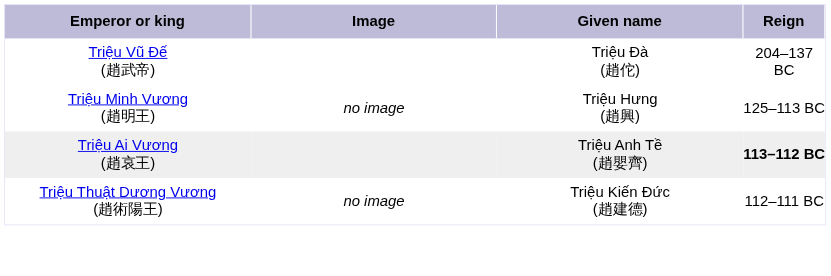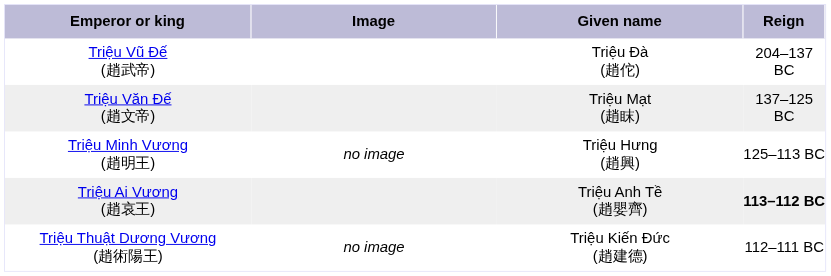 <table width=100% cellpadding=0 cellspacing=0 style="text-align: center; border: 1px solid #E6E6FA;">
 <tr bgcolor="#BDBBD7" style="height:36px;">
 <th width="30%" style="border-right: 1px solid #FFFFFF;">Emperor or king</th>
 <th width="30%" style="border-right: 1px solid #FFFFFF;">Image</th>
 <th width="30%" style="border-right: 1px solid #FFFFFF;">Given name</th>
 <th width="30%" style="border-right: 1px solid #FFFFFF;">Reign</th>
 </tr>
 <tr style="height:50px;">
 <td><a href='#'>Triệu Vũ Đế</a><br>(趙武帝)</td>
 <td></td>
 <td>Triệu Đà<br>(趙佗)</td>
 <td>204–137 BC</td>
+</tr>
+<tr style="height:50px;" bgcolor="#EFEFEF">
+<td><a href='#'>Triệu Văn Đế</a><br>(趙文帝)</td>
+<td></td>
+<td>Triệu Mạt<br>(趙眜)</td>
+<td>137–125 BC</td>
 </tr>
 <tr style="height:50px;">
 <td><a href='#'>Triệu Minh Vương</a><br>(趙明王)</td>
 <td><em>no image</em></td>
 <td>Triệu Hưng<br>(趙興)</td>
 <td>125–113 BC</td>
 </tr>
 <tr style="height:50px;" bgcolor="#EFEFEF">
 <td><a href='#'>Triệu Ai Vương</a><br>(趙哀王)</td>
 <td></td>
 <td>Triệu Anh Tề<br>(趙嬰齊)</td>
 <td><strong>113–112 BC</strong></td>
 </tr>
 <tr style="height:50px;">
 <td><a href='#'>Triệu Thuật Dương Vương</a><br>(趙術陽王)</td>
 <td><em>no image</em></td>
 <td>Triệu Kiến Đức<br>(趙建德)</td>
 <td>112–111 BC</td>
 </tr>
 </table>
